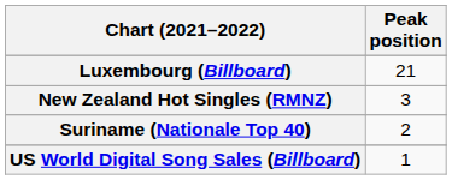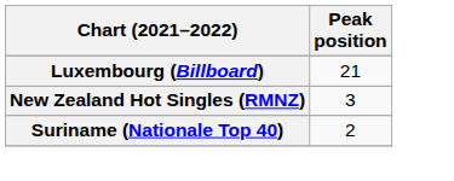 <table class="wikitable sortable plainrowheaders" style="text-align:center">
 <tr>
 <th scope="col">Chart (2021–2022)</th>
 <th scope="col">Peak<br>position</th>
 </tr>
 <tr>
 </tr>
 <tr>
 </tr>
 <tr>
 </tr>
 <tr>
 </tr>
 <tr>
 </tr>
 <tr>
 </tr>
 <tr>
 </tr>
 <tr>
 <th scope="row">Luxembourg (<em><a href='#'>Billboard</a></em>)</th>
 <td>21</td>
 </tr>
 <tr>
 </tr>
 <tr>
 </tr>
 <tr>
 <th scope="row">New Zealand Hot Singles (<a href='#'>RMNZ</a>)</th>
 <td>3</td>
 </tr>
 <tr>
 </tr>
 <tr>
 <th scope="row">Suriname (<a href='#'>Nationale Top 40</a>)</th>
 <td>2</td>
 </tr>
 <tr>
 </tr>
 <tr>
 </tr>
 <tr>
 </tr>
 <tr>
 </tr>
 <tr>
 </tr>
 <tr>
 </tr>
 <tr>
 </tr>
 <tr>
 </tr>
 <tr>
 </tr>
 <tr>
 </tr>
-<tr>
-<th scope="row">US <a href='#'>World Digital Song Sales</a> (<em><a href='#'>Billboard</a></em>)</th>
-<td>1</td>
-</tr>
 </table>
